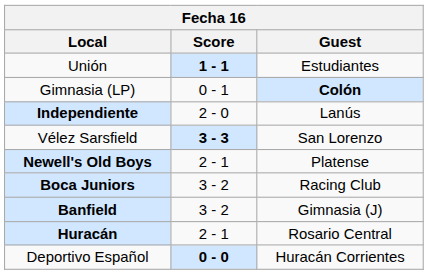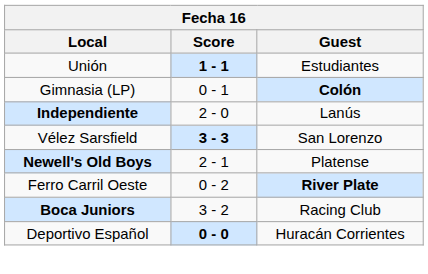 <table class="wikitable nowrap" style="font-size:88%; float:left; margin-right:1em;">
 <tr>
 <th colspan=3 align=center>Fecha 16</th>
 </tr>
 <tr>
 <th width="150">Local</th>
 <th width="75">Score</th>
 <th width="150">Guest</th>
 </tr>
 <tr align=center>
 <td>Unión</td>
 <td bgcolor=#D0E7FF><strong>1 - 1</strong></td>
 <td>Estudiantes</td>
 </tr>
 <tr align=center>
 <td>Gimnasia (LP)</td>
 <td>0 - 1</td>
 <td bgcolor=#D0E7FF><strong>Colón</strong></td>
 </tr>
 <tr align=center>
 <td bgcolor=#D0E7FF><strong>Independiente</strong></td>
 <td>2 - 0</td>
 <td>Lanús</td>
 </tr>
 <tr align=center>
 <td>Vélez Sarsfield</td>
 <td bgcolor=#D0E7FF><strong>3 - 3</strong></td>
 <td>San Lorenzo</td>
 </tr>
 <tr align=center>
 <td bgcolor=#D0E7FF><strong>Newell's Old Boys</strong></td>
 <td>2 - 1</td>
 <td>Platense</td>
 </tr>
 <tr align=center>
+<td>Ferro Carril Oeste</td>
+<td>0 - 2</td>
+<td bgcolor=#D0E7FF><strong>River Plate</strong></td>
+</tr>
+<tr align=center>
 <td bgcolor=#D0E7FF><strong>Boca Juniors</strong></td>
 <td>3 - 2</td>
 <td>Racing Club</td>
-</tr>
-<tr align=center>
-<td bgcolor=#D0E7FF><strong>Banfield</strong></td>
-<td>3 - 2</td>
-<td>Gimnasia (J)</td>
-</tr>
-<tr align=center>
-<td bgcolor=#D0E7FF><strong>Huracán</strong></td>
-<td>2 - 1</td>
-<td>Rosario Central</td>
 </tr>
 <tr align=center>
 <td>Deportivo Español</td>
 <td bgcolor=#D0E7FF><strong>0 - 0</strong></td>
 <td>Huracán Corrientes</td>
 </tr>
 </table>
